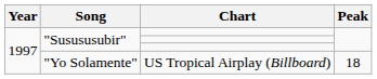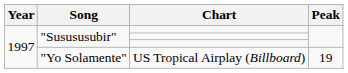 <table class="wikitable">
 <tr>
 <th>Year</th>
 <th>Song</th>
 <th>Chart</th>
 <th>Peak</th>
 </tr>
 <tr>
 <td rowspan="4">1997</td>
 <td rowspan="3">"Susususubir"</td>
 <td></td>
 </tr>
 <tr>
 <td></td>
 </tr>
 <tr>
 <td></td>
 </tr>
 <tr>
 <td>"Yo Solamente"</td>
 <td>US Tropical Airplay (<em>Billboard</em>)</td>
-<td align="center">18</td>
+<td align="center">19</td>
 </tr>
 </table>
